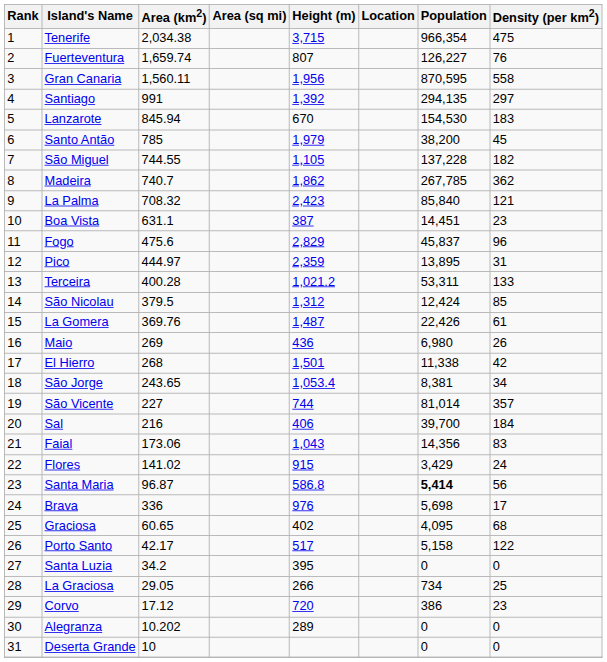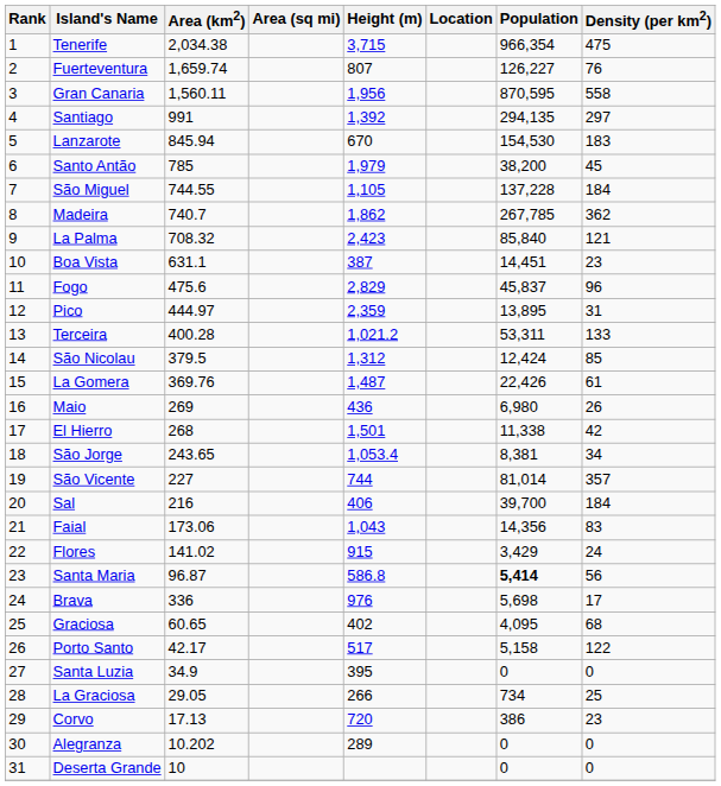 <table class="wikitable sortable">
 <tr>
 <th>Rank</th>
 <th>Island's Name</th>
 <th data-sort-type="number">Area (km<sup>2</sup>)</th>
 <th data-sort-type="number">Area (sq mi)</th>
 <th data-sort-type="number">Height (m)</th>
 <th>Location</th>
 <th data-sort-type="number">Population</th>
 <th data-sort-type="number">Density (per km<sup>2</sup>)</th>
 </tr>
 <tr>
 <td>1</td>
 <td><a href='#'>Tenerife</a></td>
 <td>2,034.38</td>
 <td></td>
 <td><a href='#'>3,715</a></td>
 <td></td>
 <td>966,354</td>
 <td>475</td>
 </tr>
 <tr>
 <td>2</td>
 <td><a href='#'>Fuerteventura</a></td>
 <td>1,659.74</td>
 <td></td>
 <td>807</td>
 <td></td>
 <td>126,227</td>
 <td>76</td>
 </tr>
 <tr>
 <td>3</td>
 <td><a href='#'>Gran Canaria</a></td>
 <td>1,560.11</td>
 <td></td>
 <td><a href='#'>1,956</a></td>
 <td></td>
 <td>870,595</td>
 <td>558</td>
 </tr>
 <tr>
 <td>4</td>
 <td><a href='#'>Santiago</a></td>
 <td>991</td>
 <td></td>
 <td><a href='#'>1,392</a></td>
 <td></td>
 <td>294,135</td>
 <td>297</td>
 </tr>
 <tr>
 <td>5</td>
 <td><a href='#'>Lanzarote</a></td>
 <td>845.94</td>
 <td></td>
 <td>670</td>
 <td></td>
 <td>154,530</td>
 <td>183</td>
 </tr>
 <tr>
 <td>6</td>
 <td><a href='#'>Santo Antão</a></td>
 <td>785</td>
 <td></td>
 <td><a href='#'>1,979</a></td>
 <td></td>
 <td>38,200</td>
 <td>45</td>
 </tr>
 <tr>
 <td>7</td>
 <td><a href='#'>São Miguel</a></td>
 <td>744.55</td>
 <td></td>
 <td><a href='#'>1,105</a></td>
 <td></td>
 <td>137,228</td>
-<td>182</td>
+<td>184</td>
 </tr>
 <tr>
 <td>8</td>
 <td><a href='#'>Madeira</a></td>
 <td>740.7</td>
 <td></td>
 <td><a href='#'>1,862</a></td>
 <td></td>
 <td>267,785</td>
 <td>362</td>
 </tr>
 <tr>
 <td>9</td>
 <td><a href='#'>La Palma</a></td>
 <td>708.32</td>
 <td></td>
 <td><a href='#'>2,423</a></td>
 <td></td>
 <td>85,840</td>
 <td>121</td>
 </tr>
 <tr>
 <td>10</td>
 <td><a href='#'>Boa Vista</a></td>
 <td>631.1</td>
 <td></td>
 <td><a href='#'>387</a></td>
 <td></td>
 <td>14,451</td>
 <td>23</td>
 </tr>
 <tr>
 <td>11</td>
 <td><a href='#'>Fogo</a></td>
 <td>475.6</td>
 <td></td>
 <td><a href='#'>2,829</a></td>
 <td></td>
 <td>45,837</td>
 <td>96</td>
 </tr>
 <tr>
 <td>12</td>
 <td><a href='#'>Pico</a></td>
 <td>444.97</td>
 <td></td>
 <td><a href='#'>2,359</a></td>
 <td></td>
 <td>13,895</td>
 <td>31</td>
 </tr>
 <tr>
 <td>13</td>
 <td><a href='#'>Terceira</a></td>
 <td>400.28</td>
 <td></td>
 <td><a href='#'>1,021.2</a></td>
 <td></td>
 <td>53,311</td>
 <td>133</td>
 </tr>
 <tr>
 <td>14</td>
 <td><a href='#'>São Nicolau</a></td>
 <td>379.5</td>
 <td></td>
 <td><a href='#'>1,312</a></td>
 <td></td>
 <td>12,424</td>
 <td>85</td>
 </tr>
 <tr>
 <td>15</td>
 <td><a href='#'>La Gomera</a></td>
 <td>369.76</td>
 <td></td>
 <td><a href='#'>1,487</a></td>
 <td></td>
 <td>22,426</td>
 <td>61</td>
 </tr>
 <tr>
 <td>16</td>
 <td><a href='#'>Maio</a></td>
 <td>269</td>
 <td></td>
 <td><a href='#'>436</a></td>
 <td></td>
 <td>6,980</td>
 <td>26</td>
 </tr>
 <tr>
 <td>17</td>
 <td><a href='#'>El Hierro</a></td>
 <td>268</td>
 <td></td>
 <td><a href='#'>1,501</a></td>
 <td></td>
 <td>11,338</td>
 <td>42</td>
 </tr>
 <tr>
 <td>18</td>
 <td><a href='#'>São Jorge</a></td>
 <td>243.65</td>
 <td></td>
 <td><a href='#'>1,053.4</a></td>
 <td></td>
 <td>8,381</td>
 <td>34</td>
 </tr>
 <tr>
 <td>19</td>
 <td><a href='#'>São Vicente</a></td>
 <td>227</td>
 <td></td>
 <td><a href='#'>744</a></td>
 <td></td>
 <td>81,014</td>
 <td>357</td>
 </tr>
 <tr>
 <td>20</td>
 <td><a href='#'>Sal</a></td>
 <td>216</td>
 <td></td>
 <td><a href='#'>406</a></td>
 <td></td>
 <td>39,700</td>
 <td>184</td>
 </tr>
 <tr>
 <td>21</td>
 <td><a href='#'>Faial</a></td>
 <td>173.06</td>
 <td></td>
 <td><a href='#'>1,043</a></td>
 <td></td>
 <td>14,356</td>
 <td>83</td>
 </tr>
 <tr>
 <td>22</td>
 <td><a href='#'>Flores</a></td>
 <td>141.02</td>
 <td></td>
 <td><a href='#'>915</a></td>
 <td></td>
 <td>3,429</td>
 <td>24</td>
 </tr>
 <tr>
 <td>23</td>
 <td><a href='#'>Santa Maria</a></td>
 <td>96.87</td>
 <td></td>
 <td><a href='#'>586.8</a></td>
 <td></td>
 <td><strong>5,414</strong></td>
 <td>56</td>
 </tr>
 <tr>
 <td>24</td>
 <td><a href='#'>Brava</a></td>
 <td>336</td>
 <td></td>
 <td><a href='#'>976</a></td>
 <td></td>
 <td>5,698</td>
 <td>17</td>
 </tr>
 <tr>
 <td>25</td>
 <td><a href='#'>Graciosa</a></td>
 <td>60.65</td>
 <td></td>
 <td>402</td>
 <td></td>
 <td>4,095</td>
 <td>68</td>
 </tr>
 <tr>
 <td>26</td>
 <td><a href='#'>Porto Santo</a></td>
 <td>42.17</td>
 <td></td>
 <td><a href='#'>517</a></td>
 <td></td>
 <td>5,158</td>
 <td>122</td>
 </tr>
 <tr>
 <td>27</td>
 <td><a href='#'>Santa Luzia</a></td>
-<td>34.2</td>
+<td>34.9</td>
 <td></td>
 <td>395</td>
 <td></td>
 <td>0</td>
 <td>0</td>
 </tr>
 <tr>
 <td>28</td>
 <td><a href='#'>La Graciosa</a></td>
 <td>29.05</td>
 <td></td>
 <td>266</td>
 <td></td>
 <td>734</td>
 <td>25</td>
 </tr>
 <tr>
 <td>29</td>
 <td><a href='#'>Corvo</a></td>
-<td>17.12</td>
+<td>17.13</td>
 <td></td>
 <td><a href='#'>720</a></td>
 <td></td>
 <td>386</td>
 <td>23</td>
 </tr>
 <tr>
 <td>30</td>
 <td><a href='#'>Alegranza</a></td>
 <td>10.202</td>
 <td></td>
 <td>289</td>
 <td></td>
 <td>0</td>
 <td>0</td>
 </tr>
 <tr>
 <td>31</td>
 <td><a href='#'>Deserta Grande</a></td>
 <td>10</td>
 <td></td>
 <td></td>
 <td></td>
 <td>0</td>
 <td>0</td>
 </tr>
 <tr>
 </tr>
 </table>
